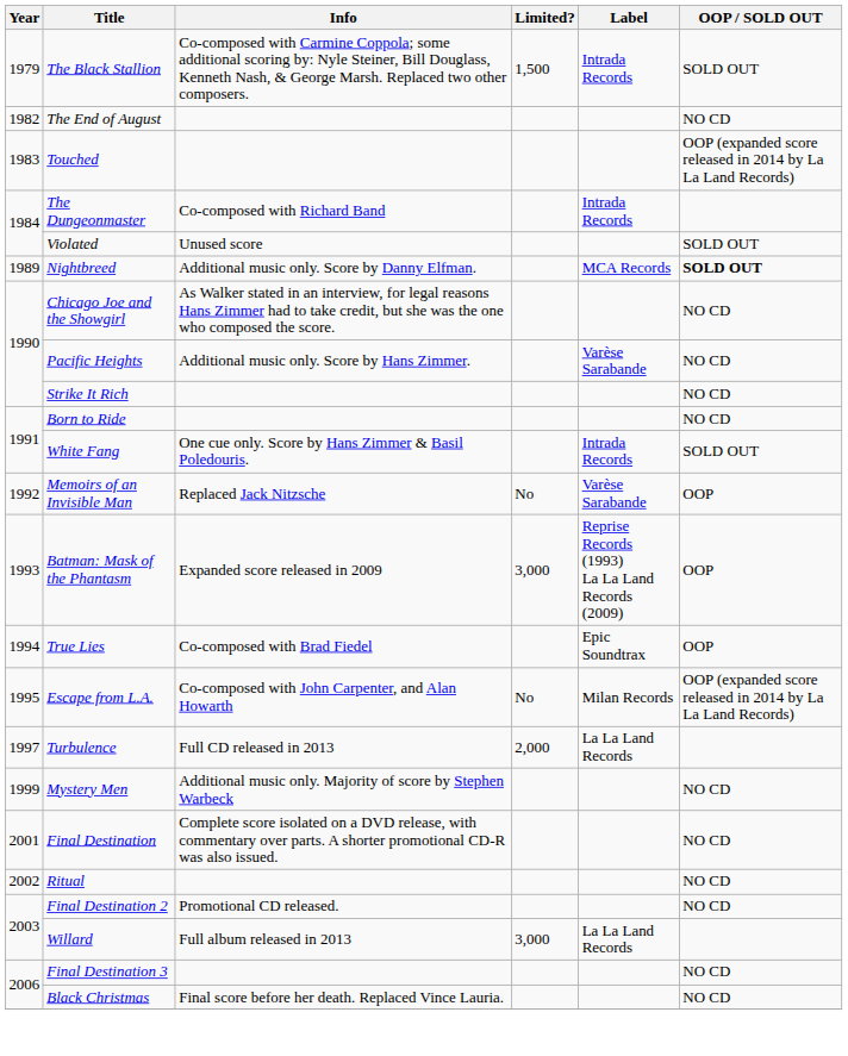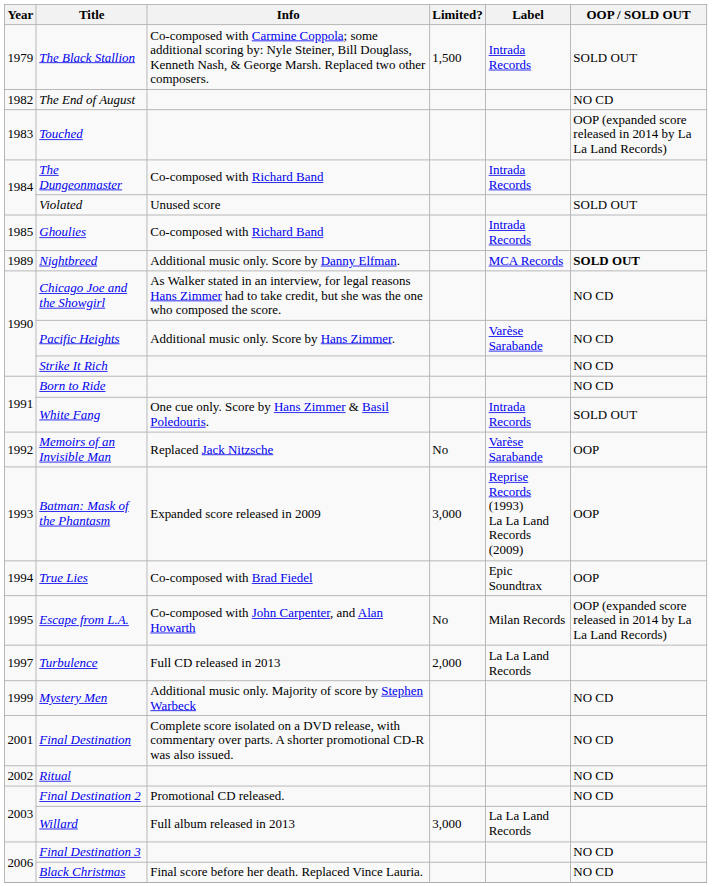 <table class="wikitable sortable" border="1">
 <tr>
 <th>Year</th>
 <th>Title</th>
 <th>Info</th>
 <th>Limited?</th>
 <th>Label</th>
 <th>OOP / SOLD OUT</th>
 </tr>
 <tr>
 <td>1979</td>
 <td><em><a href='#'>The Black Stallion</a></em></td>
 <td>Co-composed with <a href='#'>Carmine Coppola</a>; some additional scoring by: Nyle Steiner, Bill Douglass, Kenneth Nash, & George Marsh.  Replaced two other composers.</td>
 <td>1,500</td>
 <td><a href='#'>Intrada Records</a></td>
 <td>SOLD OUT</td>
 </tr>
 <tr>
 <td>1982</td>
 <td><em>The End of August</em></td>
 <td></td>
 <td></td>
 <td></td>
 <td>NO CD</td>
 </tr>
 <tr>
 <td>1983</td>
 <td><a href='#'><em>Touched</em></a></td>
 <td></td>
 <td></td>
 <td></td>
 <td>OOP (expanded score released in 2014 by La La Land Records)</td>
 </tr>
 <tr>
 <td rowspan="2">1984</td>
 <td><em><a href='#'>The Dungeonmaster</a></em></td>
 <td>Co-composed with <a href='#'>Richard Band</a></td>
 <td></td>
 <td><a href='#'>Intrada Records</a></td>
 <td></td>
 </tr>
 <tr>
 <td><em>Violated</em></td>
 <td>Unused score</td>
 <td></td>
 <td></td>
 <td>SOLD OUT</td>
+</tr>
+<tr>
+<td>1985</td>
+<td><em><a href='#'>Ghoulies</a></em></td>
+<td>Co-composed with <a href='#'>Richard Band</a></td>
+<td></td>
+<td><a href='#'>Intrada Records</a></td>
+<td></td>
 </tr>
 <tr>
 <td>1989</td>
 <td><em><a href='#'>Nightbreed</a></em></td>
 <td>Additional music only. Score by <a href='#'>Danny Elfman</a>.</td>
 <td></td>
 <td><a href='#'>MCA Records</a></td>
 <td><strong>SOLD OUT</strong></td>
 </tr>
 <tr>
 <td rowspan="3">1990</td>
 <td><em><a href='#'>Chicago Joe and the Showgirl</a></em></td>
 <td>As Walker stated in an interview, for legal reasons <a href='#'>Hans Zimmer</a> had to take credit, but she was the one who composed the score.</td>
 <td></td>
 <td></td>
 <td>NO CD</td>
 </tr>
 <tr>
 <td><em><a href='#'>Pacific Heights</a></em></td>
 <td>Additional music only. Score by <a href='#'>Hans Zimmer</a>.</td>
 <td></td>
 <td><a href='#'>Varèse Sarabande</a></td>
 <td>NO CD</td>
 </tr>
 <tr>
 <td><em><a href='#'>Strike It Rich</a></em></td>
 <td></td>
 <td></td>
 <td></td>
 <td>NO CD</td>
 </tr>
 <tr>
 <td rowspan="2">1991</td>
 <td><a href='#'><em>Born to Ride</em></a></td>
 <td></td>
 <td></td>
 <td></td>
 <td>NO CD</td>
 </tr>
 <tr>
 <td><a href='#'><em>White Fang</em></a></td>
 <td>One cue only. Score by <a href='#'>Hans Zimmer</a> & <a href='#'>Basil Poledouris</a>.</td>
 <td></td>
 <td><a href='#'>Intrada Records</a></td>
 <td>SOLD OUT</td>
 </tr>
 <tr>
 <td>1992</td>
 <td><a href='#'><em>Memoirs of an Invisible Man</em></a></td>
 <td>Replaced <a href='#'>Jack Nitzsche</a></td>
 <td>No</td>
 <td><a href='#'>Varèse Sarabande</a></td>
 <td>OOP</td>
 </tr>
 <tr>
 <td>1993</td>
 <td><em><a href='#'>Batman: Mask of the Phantasm</a></em></td>
 <td>Expanded score released in 2009</td>
 <td>3,000</td>
 <td><a href='#'>Reprise Records</a> (1993) <br> La La Land Records (2009)</td>
 <td>OOP</td>
 </tr>
 <tr>
 <td>1994</td>
 <td><em><a href='#'>True Lies</a></em></td>
 <td>Co-composed with <a href='#'>Brad Fiedel</a></td>
 <td></td>
 <td>Epic Soundtrax</td>
 <td>OOP</td>
 </tr>
 <tr>
 <td>1995</td>
 <td><em><a href='#'>Escape from L.A.</a></em></td>
 <td>Co-composed with <a href='#'>John Carpenter</a>, and <a href='#'>Alan Howarth</a></td>
 <td>No</td>
 <td>Milan Records</td>
 <td>OOP (expanded score released in 2014 by La La Land Records)</td>
 </tr>
 <tr>
 <td>1997</td>
 <td><a href='#'><em>Turbulence</em></a></td>
 <td>Full CD released in 2013</td>
 <td>2,000</td>
 <td>La La Land Records</td>
 <td></td>
 </tr>
 <tr>
 <td>1999</td>
 <td><em><a href='#'>Mystery Men</a></em></td>
 <td>Additional music only. Majority of score by <a href='#'>Stephen Warbeck</a></td>
 <td></td>
 <td></td>
 <td>NO CD</td>
 </tr>
 <tr>
 <td>2001</td>
 <td><a href='#'><em>Final Destination</em></a></td>
 <td>Complete score isolated on a DVD release, with commentary over parts. A shorter promotional CD-R was also issued.</td>
 <td></td>
 <td></td>
 <td>NO CD</td>
 </tr>
 <tr>
 <td>2002</td>
 <td><a href='#'><em>Ritual</em></a></td>
 <td></td>
 <td></td>
 <td></td>
 <td>NO CD</td>
 </tr>
 <tr>
 <td rowspan="2">2003</td>
 <td><em><a href='#'>Final Destination 2</a></em></td>
 <td>Promotional CD released.</td>
 <td></td>
 <td></td>
 <td>NO CD</td>
 </tr>
 <tr>
 <td><a href='#'><em>Willard</em></a></td>
 <td>Full album released in 2013</td>
 <td>3,000</td>
 <td>La La Land Records</td>
 <td></td>
 </tr>
 <tr>
 <td rowspan="2">2006</td>
 <td><em><a href='#'>Final Destination 3</a></em></td>
 <td></td>
 <td></td>
 <td></td>
 <td>NO CD</td>
 </tr>
 <tr>
 <td><a href='#'><em>Black Christmas</em></a></td>
 <td>Final score before her death.  Replaced Vince Lauria.</td>
 <td></td>
 <td></td>
 <td>NO CD</td>
 </tr>
 <tr>
 </tr>
 </table>
